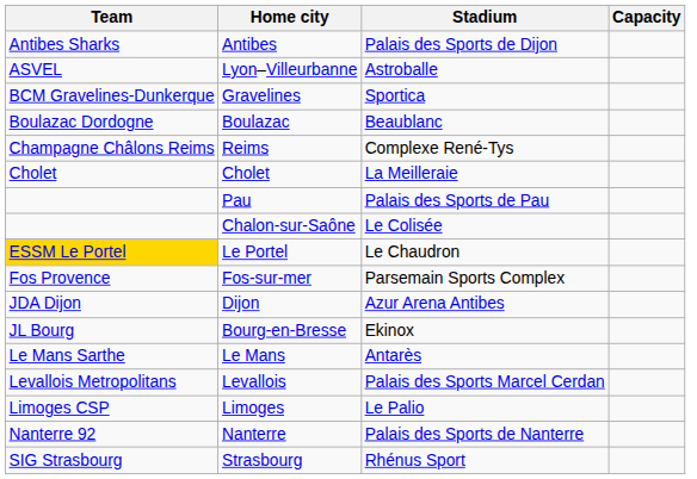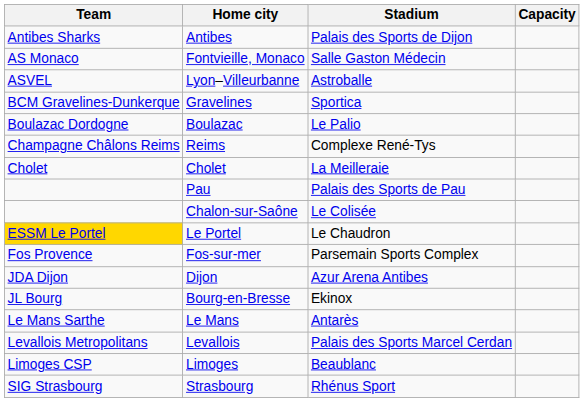 <table class="wikitable sortable">
 <tr>
 <th>Team</th>
 <th>Home city</th>
 <th>Stadium</th>
 <th>Capacity</th>
 </tr>
 <tr>
 <td><a href='#'>Antibes Sharks</a></td>
 <td><a href='#'>Antibes</a></td>
 <td><a href='#'>Palais des Sports de Dijon</a></td>
+<td></td>
+</tr>
+<tr>
+<td><a href='#'>AS Monaco</a></td>
+<td><a href='#'>Fontvieille, Monaco</a></td>
+<td><a href='#'>Salle Gaston Médecin</a></td>
 <td></td>
 </tr>
 <tr>
 <td><a href='#'>ASVEL</a></td>
 <td><a href='#'>Lyon</a>–<a href='#'>Villeurbanne</a></td>
 <td><a href='#'>Astroballe</a></td>
 <td></td>
 </tr>
 <tr>
 <td><a href='#'>BCM Gravelines-Dunkerque</a></td>
 <td><a href='#'>Gravelines</a></td>
 <td><a href='#'>Sportica</a></td>
 <td></td>
 </tr>
 <tr>
 <td><a href='#'>Boulazac Dordogne</a></td>
 <td><a href='#'>Boulazac</a></td>
-<td><a href='#'>Beaublanc</a></td>
+<td><a href='#'>Le Palio</a></td>
 <td></td>
 </tr>
 <tr>
 <td><a href='#'>Champagne Châlons Reims</a></td>
 <td><a href='#'>Reims</a></td>
 <td>Complexe René-Tys</td>
 <td></td>
 </tr>
 <tr>
 <td><a href='#'>Cholet</a></td>
 <td><a href='#'>Cholet</a></td>
 <td><a href='#'>La Meilleraie</a></td>
 <td></td>
 </tr>
 <tr>
 <td></td>
 <td><a href='#'>Pau</a></td>
 <td><a href='#'>Palais des Sports de Pau</a></td>
 <td></td>
 </tr>
 <tr>
 <td></td>
 <td><a href='#'>Chalon-sur-Saône</a></td>
 <td><a href='#'>Le Colisée</a></td>
 <td></td>
 </tr>
 <tr>
 <td style="background: gold;"><a href='#'>ESSM Le Portel</a></td>
 <td><a href='#'>Le Portel</a></td>
 <td>Le Chaudron</td>
 <td></td>
 </tr>
 <tr>
 <td><a href='#'>Fos Provence</a></td>
 <td><a href='#'>Fos-sur-mer</a></td>
 <td>Parsemain Sports Complex</td>
 <td></td>
 </tr>
 <tr>
 <td><a href='#'>JDA Dijon</a></td>
 <td><a href='#'>Dijon</a></td>
 <td><a href='#'>Azur Arena Antibes</a></td>
 <td></td>
 </tr>
 <tr>
 <td><a href='#'>JL Bourg</a></td>
 <td><a href='#'>Bourg-en-Bresse</a></td>
 <td>Ekinox</td>
 <td></td>
 </tr>
 <tr>
 <td><a href='#'>Le Mans Sarthe</a></td>
 <td><a href='#'>Le Mans</a></td>
 <td><a href='#'>Antarès</a></td>
 <td></td>
 </tr>
 <tr>
 <td><a href='#'>Levallois Metropolitans</a></td>
 <td><a href='#'>Levallois</a></td>
 <td><a href='#'>Palais des Sports Marcel Cerdan</a></td>
 <td></td>
 </tr>
 <tr>
 <td><a href='#'>Limoges CSP</a></td>
 <td><a href='#'>Limoges</a></td>
-<td><a href='#'>Le Palio</a></td>
-<td></td>
-</tr>
-<tr>
-<td><a href='#'>Nanterre 92</a></td>
-<td><a href='#'>Nanterre</a></td>
-<td><a href='#'>Palais des Sports de Nanterre</a></td>
+<td><a href='#'>Beaublanc</a></td>
 <td></td>
 </tr>
 <tr>
 <td><a href='#'>SIG Strasbourg</a></td>
 <td><a href='#'>Strasbourg</a></td>
 <td><a href='#'>Rhénus Sport</a></td>
 <td></td>
 </tr>
 </table>
